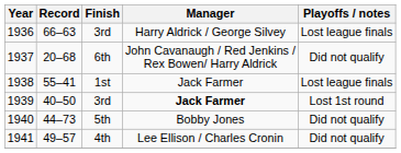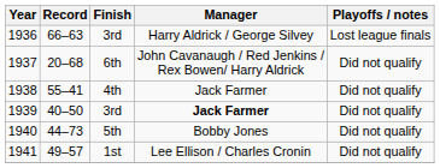 <table class="wikitable">
 <tr style="background: #F2F2F2;">
 <th>Year</th>
 <th>Record</th>
 <th>Finish</th>
 <th>Manager</th>
 <th>Playoffs / notes</th>
 </tr>
 <tr align=center>
 <td>1936</td>
 <td>66–63</td>
 <td>3rd</td>
 <td>Harry Aldrick / George Silvey</td>
 <td>Lost league finals</td>
 </tr>
 <tr align=center>
 <td>1937</td>
 <td>20–68</td>
 <td>6th</td>
 <td>John Cavanaugh / Red Jenkins /<br> Rex Bowen/ Harry Aldrick</td>
 <td>Did not qualify</td>
 </tr>
 <tr align=center>
 <td>1938</td>
 <td>55–41</td>
-<td>1st</td>
+<td>4th</td>
 <td>Jack Farmer</td>
-<td>Lost league finals</td>
+<td>Did not qualify</td>
 </tr>
 <tr align=center>
 <td>1939</td>
 <td>40–50</td>
 <td>3rd</td>
 <td><strong>Jack Farmer</strong></td>
-<td>Lost 1st round</td>
+<td>Did not qualify</td>
 </tr>
 <tr align=center>
 <td>1940</td>
 <td>44–73</td>
 <td>5th</td>
 <td>Bobby Jones</td>
 <td>Did not qualify</td>
 </tr>
 <tr align=center>
 <td>1941</td>
 <td>49–57</td>
-<td>4th</td>
+<td>1st</td>
 <td>Lee Ellison / Charles Cronin</td>
 <td>Did not qualify</td>
 </tr>
 <tr align=center>
 </tr>
 </table>
